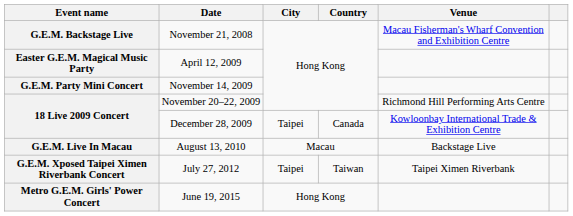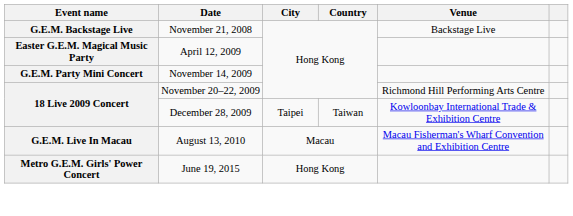 <table class="wikitable plainrowheaders" style="text-align:center;">
 <tr>
 <th scope="col" style="width:19em;">Event name</th>
 <th scope="col" style="width:12em;">Date</th>
 <th scope="col" style="width:6em;">City</th>
 <th scope="col" style="width:6em;">Country</th>
 <th scope="col" style="width:21em;">Venue</th>
 <th scope="col" style="width:2em;"></th>
 </tr>
 <tr>
 <th scope="row">G.E.M. Backstage Live</th>
 <td>November 21, 2008</td>
 <td colspan="2" rowspan="4">Hong Kong</td>
-<td><a href='#'>Macau Fisherman's Wharf Convention and Exhibition Centre</a></td>
+<td>Backstage Live</td>
 <td></td>
 </tr>
 <tr>
 <th scope="row">Easter G.E.M. Magical Music Party</th>
 <td>April 12, 2009</td>
 <td></td>
 <td></td>
 </tr>
 <tr>
 <th scope="row">G.E.M. Party Mini Concert</th>
 <td>November 14, 2009</td>
 <td></td>
 <td></td>
 </tr>
 <tr>
 <th scope="row" rowspan="2">18 Live 2009 Concert</th>
 <td>November 20–22, 2009</td>
 <td>Richmond Hill Performing Arts Centre</td>
 <td></td>
 </tr>
 <tr>
 <td>December 28, 2009</td>
 <td>Taipei</td>
-<td>Canada</td>
+<td>Taiwan</td>
 <td><a href='#'>Kowloonbay International Trade & Exhibition Centre</a></td>
 <td></td>
 </tr>
 <tr>
 <th scope="row">G.E.M. Live In Macau</th>
 <td>August 13, 2010</td>
 <td colspan="2">Macau</td>
-<td>Backstage Live</td>
-<td></td>
-</tr>
-<tr>
-<th scope="row">G.E.M. Xposed Taipei Ximen Riverbank Concert</th>
-<td>July 27, 2012</td>
-<td>Taipei</td>
-<td>Taiwan</td>
-<td>Taipei Ximen Riverbank</td>
+<td><a href='#'>Macau Fisherman's Wharf Convention and Exhibition Centre</a></td>
 <td></td>
 </tr>
 <tr>
 <th scope="row">Metro G.E.M. Girls' Power Concert</th>
 <td>June 19, 2015</td>
 <td colspan="2">Hong Kong</td>
 <td></td>
 <td></td>
 </tr>
 </table>
